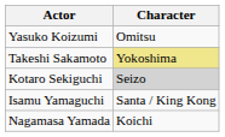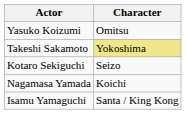 <table class="wikitable">
 <tr>
 <th>Actor</th>
 <th>Character</th>
 </tr>
 <tr>
 <td>Yasuko Koizumi</td>
 <td>Omitsu</td>
 </tr>
 <tr>
 <td>Takeshi Sakamoto</td>
 <td style="background: khaki;">Yokoshima</td>
 </tr>
 <tr>
 <td>Kotaro Sekiguchi</td>
-<td style="background: lightgrey;">Seizo</td>
+<td>Seizo</td>
+</tr>
+<tr>
+<td>Nagamasa Yamada</td>
+<td>Koichi</td>
 </tr>
 <tr>
 <td>Isamu Yamaguchi</td>
 <td>Santa / King Kong</td>
 </tr>
-<tr>
-<td>Nagamasa Yamada</td>
-<td>Koichi</td>
-</tr>
 </table>
